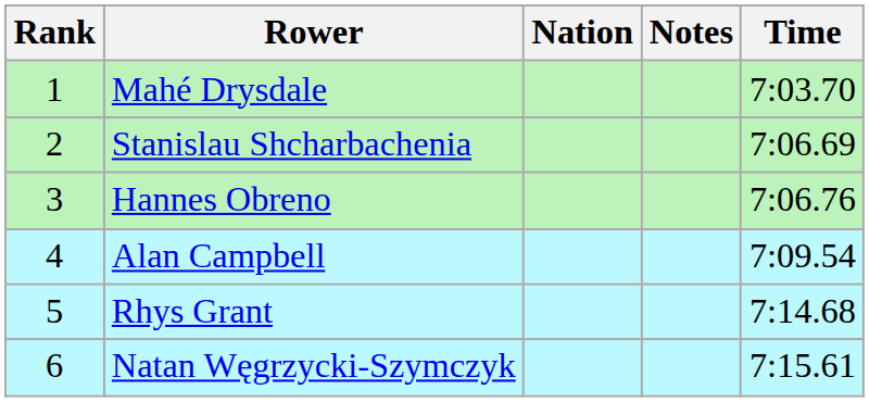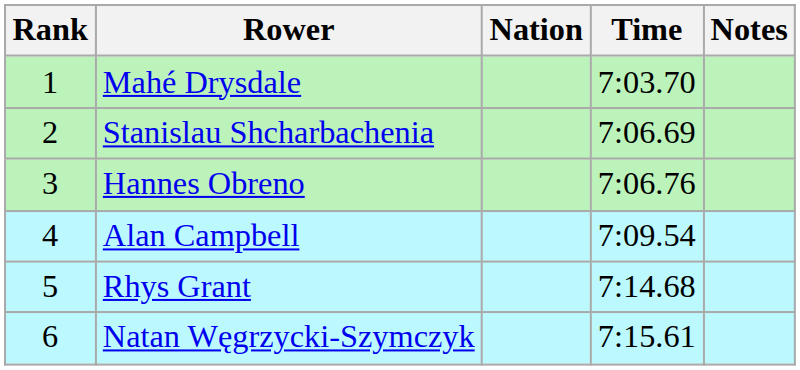 <table class="wikitable sortable" style="text-align:center">
 <tr>
 <th>Rank</th>
 <th>Rower</th>
 <th>Nation</th>
+<th>Time</th>
 <th>Notes</th>
-<th>Time</th>
 </tr>
 <tr bgcolor=bbf3bb>
 <td>1</td>
 <td align=left><a href='#'>Mahé Drysdale</a></td>
 <td align=left></td>
+<td>7:03.70</td>
 <td></td>
-<td>7:03.70</td>
 </tr>
 <tr bgcolor=bbf3bb>
 <td>2</td>
 <td align=left><a href='#'>Stanislau Shcharbachenia</a></td>
 <td align=left></td>
+<td>7:06.69</td>
 <td></td>
-<td>7:06.69</td>
 </tr>
 <tr bgcolor=bbf3bb>
 <td>3</td>
 <td align=left><a href='#'>Hannes Obreno</a></td>
 <td align=left></td>
+<td>7:06.76</td>
 <td></td>
-<td>7:06.76</td>
 </tr>
 <tr bgcolor=bbf9ff>
 <td>4</td>
 <td align=left><a href='#'>Alan Campbell</a></td>
 <td align=left></td>
+<td>7:09.54</td>
 <td></td>
-<td>7:09.54</td>
 </tr>
 <tr bgcolor=bbf9ff>
 <td>5</td>
 <td align=left><a href='#'>Rhys Grant</a></td>
 <td align=left></td>
+<td>7:14.68</td>
 <td></td>
-<td>7:14.68</td>
 </tr>
 <tr bgcolor=bbf9ff>
 <td>6</td>
 <td align=left><a href='#'>Natan Węgrzycki-Szymczyk</a></td>
 <td align=left></td>
+<td>7:15.61</td>
 <td></td>
-<td>7:15.61</td>
 </tr>
 </table>
